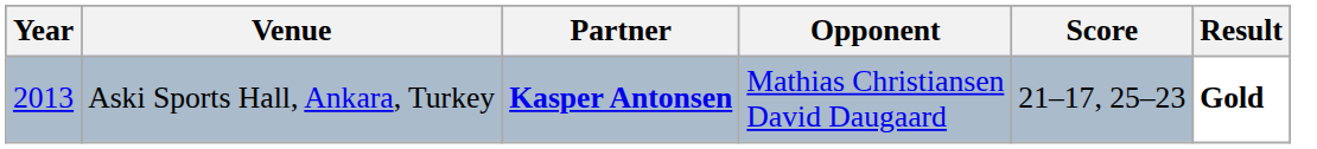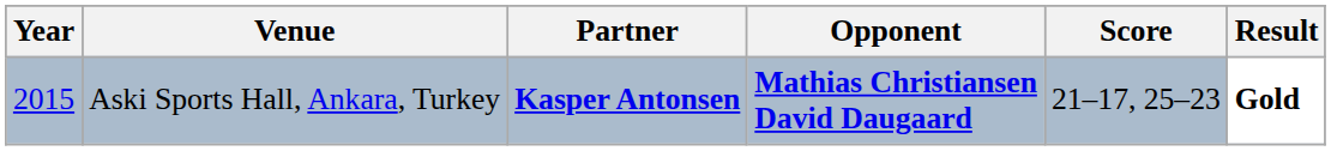 <table class="sortable wikitable" style="font-size: 90%;">
 <tr>
 <th>Year</th>
 <th>Venue</th>
 <th>Partner</th>
 <th>Opponent</th>
 <th>Score</th>
 <th>Result</th>
 </tr>
 <tr style="background:#AABBCC">
-<td align="center"><a href='#'>2013</a></td>
+<td align="center"><a href='#'>2015</a></td>
 <td align="left">Aski Sports Hall, <a href='#'>Ankara</a>, Turkey</td>
 <td align="left"><strong> <a href='#'>Kasper Antonsen</a></strong></td>
-<td align="left"> <a href='#'>Mathias Christiansen</a><br> <a href='#'>David Daugaard</a></td>
+<td align="left"><strong> <a href='#'>Mathias Christiansen</a><br> <a href='#'>David Daugaard</a></strong></td>
 <td align="left">21–17, 25–23</td>
 <td style="text-align:left; background:white"> <strong>Gold</strong></td>
 </tr>
 </table>
